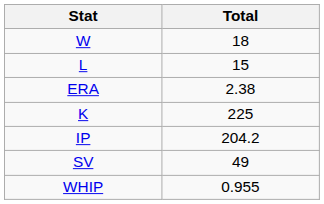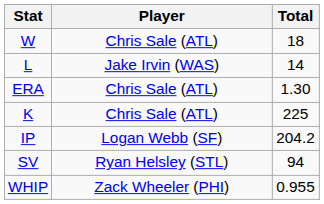 <table class="wikitable" style="text-align:center;">
 <tr>
 <th style="width:15%;">Stat</th>
+<th>Player</th>
 <th style="width:15%;">Total</th>
 </tr>
 <tr>
 <td><a href='#'>W</a></td>
+<td><a href='#'>Chris Sale</a> (<a href='#'>ATL</a>)</td>
 <td>18</td>
 </tr>
 <tr>
 <td><a href='#'>L</a></td>
-<td>15</td>
+<td><a href='#'>Jake Irvin</a> (<a href='#'>WAS</a>)</td>
+<td>14</td>
 </tr>
 <tr>
 <td><a href='#'>ERA</a></td>
-<td>2.38</td>
+<td><a href='#'>Chris Sale</a> (<a href='#'>ATL</a>)</td>
+<td>1.30</td>
 </tr>
 <tr>
 <td><a href='#'>K</a></td>
+<td><a href='#'>Chris Sale</a> (<a href='#'>ATL</a>)</td>
 <td>225</td>
 </tr>
 <tr>
 <td><a href='#'>IP</a></td>
+<td><a href='#'>Logan Webb</a> (<a href='#'>SF</a>)</td>
 <td>204.2</td>
 </tr>
 <tr>
 <td><a href='#'>SV</a></td>
-<td>49</td>
+<td><a href='#'>Ryan Helsley</a> (<a href='#'>STL</a>)</td>
+<td>94</td>
 </tr>
 <tr>
 <td><a href='#'>WHIP</a></td>
+<td><a href='#'>Zack Wheeler</a> (<a href='#'>PHI</a>)</td>
 <td>0.955</td>
 </tr>
 </table>
